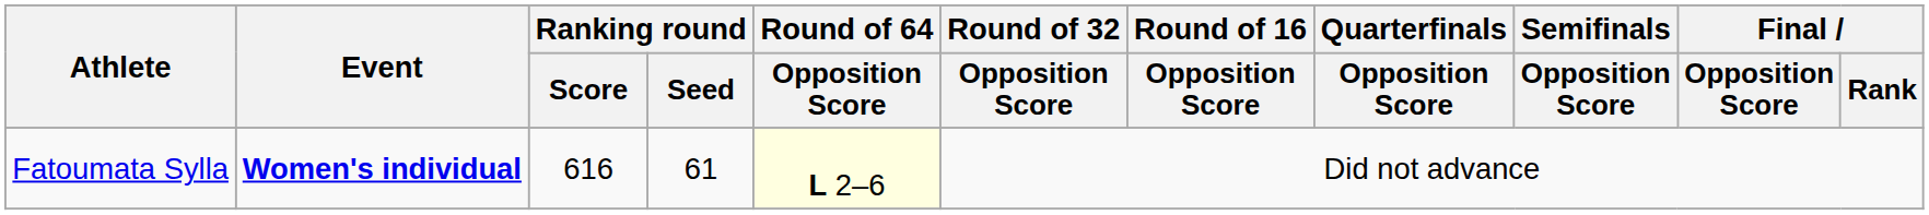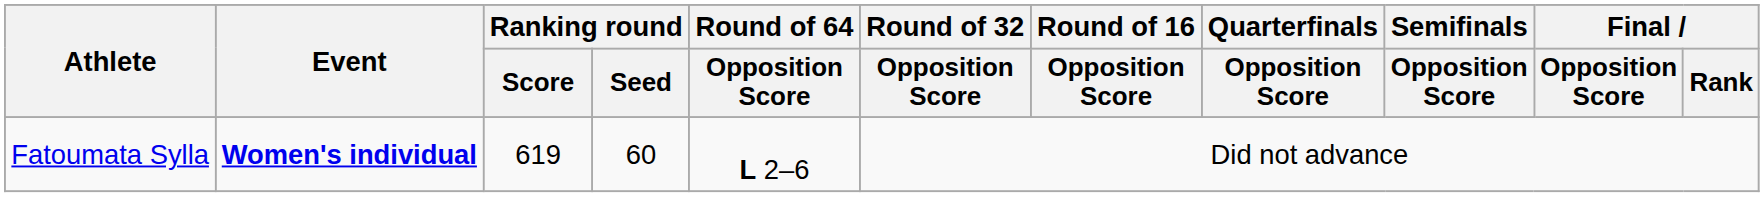 <table class="wikitable" style="font-size:90%; text-align:center">
 <tr>
 <th rowspan=2>Athlete</th>
 <th rowspan=2>Event</th>
 <th colspan="2">Ranking round</th>
 <th>Round of 64</th>
 <th>Round of 32</th>
 <th>Round of 16</th>
 <th>Quarterfinals</th>
 <th>Semifinals</th>
 <th colspan="2">Final / </th>
 </tr>
 <tr style="font-size:95%">
 <th>Score</th>
 <th>Seed</th>
 <th>Opposition<br>Score</th>
 <th>Opposition<br>Score</th>
 <th>Opposition<br>Score</th>
 <th>Opposition<br>Score</th>
 <th>Opposition<br>Score</th>
 <th>Opposition<br>Score</th>
 <th>Rank</th>
 </tr>
 <tr align=center>
 <td align=left><a href='#'>Fatoumata Sylla</a></td>
 <td align=left><strong><a href='#'>Women's individual</a></strong></td>
-<td>616</td>
-<td>61</td>
-<td style="background: lightyellow;"><br><strong>L</strong> 2–6</td>
+<td>619</td>
+<td>60</td>
+<td><br><strong>L</strong> 2–6</td>
 <td colspan=7>Did not advance</td>
 </tr>
 </table>
